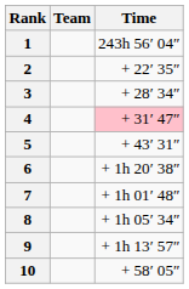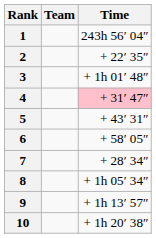 <table class="wikitable">
 <tr>
 <th scope="col">Rank</th>
 <th scope="col">Team</th>
 <th scope="col">Time</th>
 </tr>
 <tr>
 <th scope="row">1</th>
 <td> </td>
 <td style="text-align:right;">243h 56′ 04″</td>
 </tr>
 <tr>
 <th scope="row">2</th>
 <td></td>
 <td style="text-align:right;">+ 22′ 35″</td>
 </tr>
 <tr>
 <th scope="row">3</th>
 <td></td>
-<td style="text-align:right;">+ 28′ 34″</td>
+<td style="text-align:right;">+ 1h 01′ 48″</td>
 </tr>
 <tr>
 <th scope="row">4</th>
 <td></td>
 <td style="background: pink; text-align:right;">+ 31′ 47″</td>
 </tr>
 <tr>
 <th scope="row">5</th>
 <td></td>
 <td style="text-align:right;">+ 43′ 31″</td>
 </tr>
 <tr>
 <th scope="row">6</th>
 <td></td>
-<td style="text-align:right;">+ 1h 20′ 38″</td>
+<td style="text-align:right;">+ 58′ 05″</td>
 </tr>
 <tr>
 <th scope="row">7</th>
 <td></td>
-<td style="text-align:right;">+ 1h 01′ 48″</td>
+<td style="text-align:right;">+ 28′ 34″</td>
 </tr>
 <tr>
 <th scope="row">8</th>
 <td></td>
 <td style="text-align:right;">+ 1h 05′ 34″</td>
 </tr>
 <tr>
 <th scope="row">9</th>
 <td></td>
 <td style="text-align:right;">+ 1h 13′ 57″</td>
 </tr>
 <tr>
 <th scope="row">10</th>
 <td></td>
-<td style="text-align:right;">+ 58′ 05″</td>
+<td style="text-align:right;">+ 1h 20′ 38″</td>
 </tr>
 </table>
